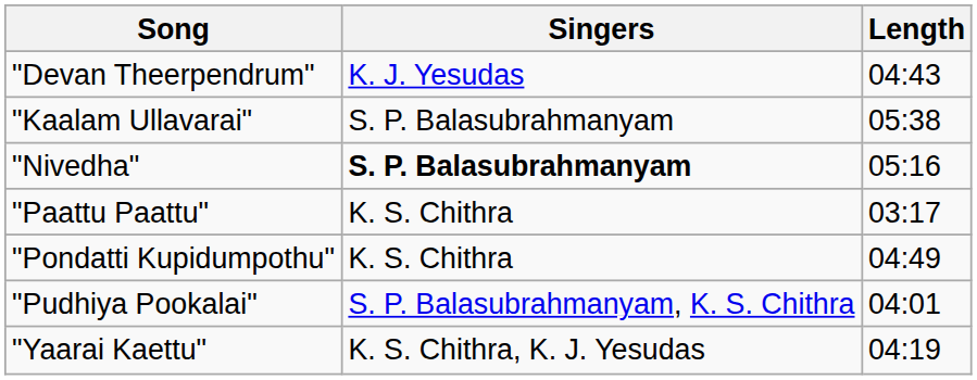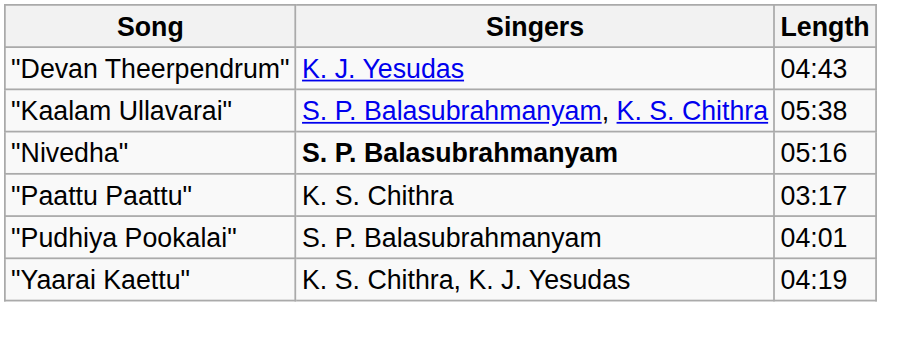 <table class="wikitable" style="font-size: 95%;">
 <tr>
 <th>Song</th>
 <th>Singers</th>
 <th>Length</th>
 </tr>
 <tr>
 <td>"Devan Theerpendrum"</td>
 <td><a href='#'>K. J. Yesudas</a></td>
 <td>04:43</td>
 </tr>
 <tr>
 <td>"Kaalam Ullavarai"</td>
-<td>S. P. Balasubrahmanyam</td>
+<td><a href='#'>S. P. Balasubrahmanyam</a>, <a href='#'>K. S. Chithra</a></td>
 <td>05:38</td>
 </tr>
 <tr>
 <td>"Nivedha"</td>
 <td><strong>S. P. Balasubrahmanyam</strong></td>
 <td>05:16</td>
 </tr>
 <tr>
 <td>"Paattu Paattu"</td>
 <td>K. S. Chithra</td>
 <td>03:17</td>
 </tr>
 <tr>
-<td>"Pondatti Kupidumpothu"</td>
-<td>K. S. Chithra</td>
-<td>04:49</td>
-</tr>
-<tr>
 <td>"Pudhiya Pookalai"</td>
-<td><a href='#'>S. P. Balasubrahmanyam</a>, <a href='#'>K. S. Chithra</a></td>
+<td>S. P. Balasubrahmanyam</td>
 <td>04:01</td>
 </tr>
 <tr>
 <td>"Yaarai Kaettu"</td>
 <td>K. S. Chithra, K. J. Yesudas</td>
 <td>04:19</td>
 </tr>
 </table>
